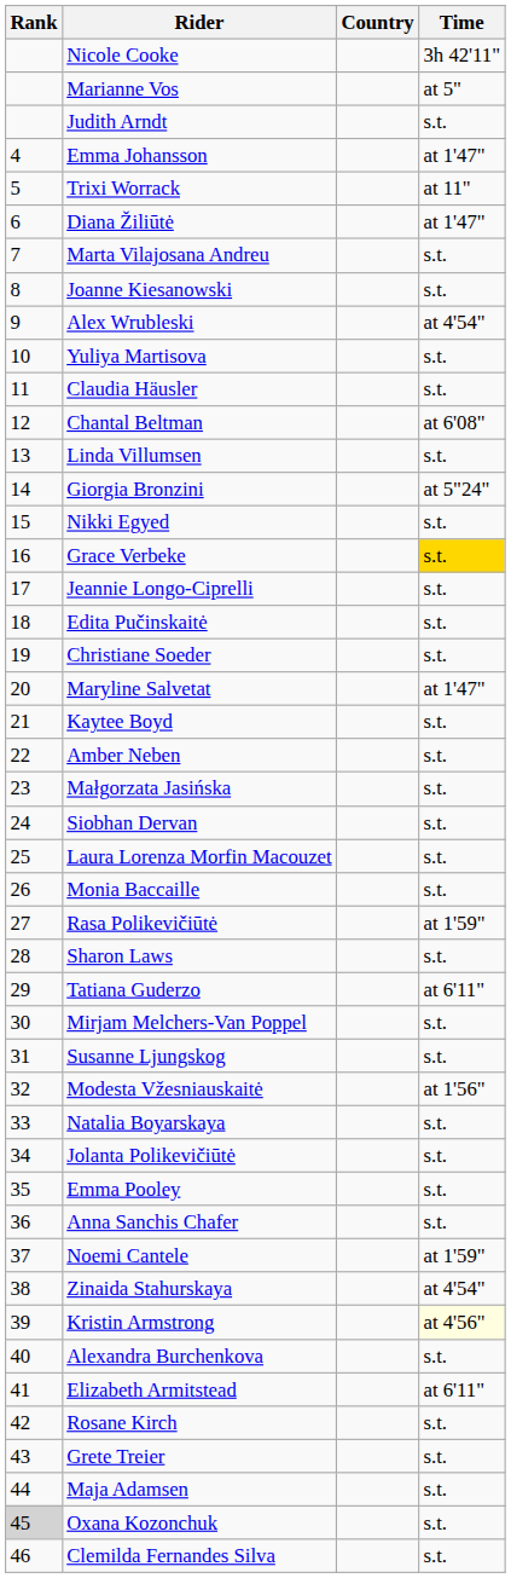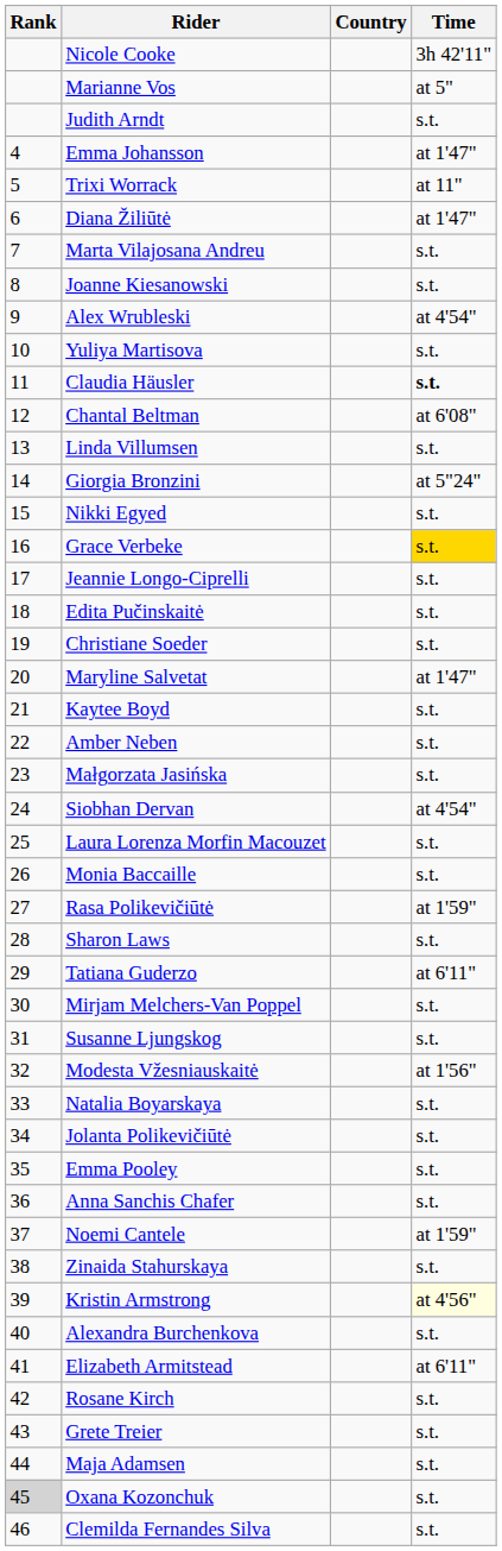 <table class="wikitable" style="font-size:95%; text-align:left;">
 <tr>
 <th>Rank</th>
 <th>Rider</th>
 <th>Country</th>
 <th>Time</th>
 </tr>
 <tr>
 <td></td>
 <td><a href='#'>Nicole Cooke</a></td>
 <td></td>
 <td>3h 42'11"</td>
 </tr>
 <tr>
 <td></td>
 <td><a href='#'>Marianne Vos</a></td>
 <td></td>
 <td>at 5"</td>
 </tr>
 <tr>
 <td></td>
 <td><a href='#'>Judith Arndt</a></td>
 <td></td>
 <td>s.t.</td>
 </tr>
 <tr>
 <td>4</td>
 <td><a href='#'>Emma Johansson</a></td>
 <td></td>
 <td>at 1'47"</td>
 </tr>
 <tr>
 <td>5</td>
 <td><a href='#'>Trixi Worrack</a></td>
 <td></td>
 <td>at 11"</td>
 </tr>
 <tr>
 <td>6</td>
 <td><a href='#'>Diana Žiliūtė</a></td>
 <td></td>
 <td>at 1'47"</td>
 </tr>
 <tr>
 <td>7</td>
 <td><a href='#'>Marta Vilajosana Andreu</a></td>
 <td></td>
 <td>s.t.</td>
 </tr>
 <tr>
 <td>8</td>
 <td><a href='#'>Joanne Kiesanowski</a></td>
 <td></td>
 <td>s.t.</td>
 </tr>
 <tr>
 <td>9</td>
 <td><a href='#'>Alex Wrubleski</a></td>
 <td></td>
 <td>at 4'54"</td>
 </tr>
 <tr>
 <td>10</td>
 <td><a href='#'>Yuliya Martisova</a></td>
 <td></td>
 <td>s.t.</td>
 </tr>
 <tr>
 <td>11</td>
 <td><a href='#'>Claudia Häusler</a></td>
 <td></td>
-<td>s.t.</td>
+<td><strong>s.t.</strong></td>
 </tr>
 <tr>
 <td>12</td>
 <td><a href='#'>Chantal Beltman</a></td>
 <td></td>
 <td>at 6'08"</td>
 </tr>
 <tr>
 <td>13</td>
 <td><a href='#'>Linda Villumsen</a></td>
 <td></td>
 <td>s.t.</td>
 </tr>
 <tr>
 <td>14</td>
 <td><a href='#'>Giorgia Bronzini</a></td>
 <td></td>
 <td>at 5"24"</td>
 </tr>
 <tr>
 <td>15</td>
 <td><a href='#'>Nikki Egyed</a></td>
 <td></td>
 <td>s.t.</td>
 </tr>
 <tr>
 <td>16</td>
 <td><a href='#'>Grace Verbeke</a></td>
 <td></td>
 <td style="background: gold;">s.t.</td>
 </tr>
 <tr>
 <td>17</td>
 <td><a href='#'>Jeannie Longo-Ciprelli</a></td>
 <td></td>
 <td>s.t.</td>
 </tr>
 <tr>
 <td>18</td>
 <td><a href='#'>Edita Pučinskaitė</a></td>
 <td></td>
 <td>s.t.</td>
 </tr>
 <tr>
 <td>19</td>
 <td><a href='#'>Christiane Soeder</a></td>
 <td></td>
 <td>s.t.</td>
 </tr>
 <tr>
 <td>20</td>
 <td><a href='#'>Maryline Salvetat</a></td>
 <td></td>
 <td>at 1'47"</td>
 </tr>
 <tr>
 <td>21</td>
 <td><a href='#'>Kaytee Boyd</a></td>
 <td></td>
 <td>s.t.</td>
 </tr>
 <tr>
 <td>22</td>
 <td><a href='#'>Amber Neben</a></td>
 <td></td>
 <td>s.t.</td>
 </tr>
 <tr>
 <td>23</td>
 <td><a href='#'>Małgorzata Jasińska</a></td>
 <td></td>
 <td>s.t.</td>
 </tr>
 <tr>
 <td>24</td>
 <td><a href='#'>Siobhan Dervan</a></td>
 <td></td>
-<td>s.t.</td>
+<td>at 4'54"</td>
 </tr>
 <tr>
 <td>25</td>
 <td><a href='#'>Laura Lorenza Morfin Macouzet</a></td>
 <td></td>
 <td>s.t.</td>
 </tr>
 <tr>
 <td>26</td>
 <td><a href='#'>Monia Baccaille</a></td>
 <td></td>
 <td>s.t.</td>
 </tr>
 <tr>
 <td>27</td>
 <td><a href='#'>Rasa Polikevičiūtė</a></td>
 <td></td>
 <td>at 1'59"</td>
 </tr>
 <tr>
 <td>28</td>
 <td><a href='#'>Sharon Laws</a></td>
 <td></td>
 <td>s.t.</td>
 </tr>
 <tr>
 <td>29</td>
 <td><a href='#'>Tatiana Guderzo</a></td>
 <td></td>
 <td>at 6'11"</td>
 </tr>
 <tr>
 <td>30</td>
 <td><a href='#'>Mirjam Melchers-Van Poppel</a></td>
 <td></td>
 <td>s.t.</td>
 </tr>
 <tr>
 <td>31</td>
 <td><a href='#'>Susanne Ljungskog</a></td>
 <td></td>
 <td>s.t.</td>
 </tr>
 <tr>
 <td>32</td>
 <td><a href='#'>Modesta Vžesniauskaitė</a></td>
 <td></td>
 <td>at 1'56"</td>
 </tr>
 <tr>
 <td>33</td>
 <td><a href='#'>Natalia Boyarskaya</a></td>
 <td></td>
 <td>s.t.</td>
 </tr>
 <tr>
 <td>34</td>
 <td><a href='#'>Jolanta Polikevičiūtė</a></td>
 <td></td>
 <td>s.t.</td>
 </tr>
 <tr>
 <td>35</td>
 <td><a href='#'>Emma Pooley</a></td>
 <td></td>
 <td>s.t.</td>
 </tr>
 <tr>
 <td>36</td>
 <td><a href='#'>Anna Sanchis Chafer</a></td>
 <td></td>
 <td>s.t.</td>
 </tr>
 <tr>
 <td>37</td>
 <td><a href='#'>Noemi Cantele</a></td>
 <td></td>
 <td>at 1'59"</td>
 </tr>
 <tr>
 <td>38</td>
 <td><a href='#'>Zinaida Stahurskaya</a></td>
 <td></td>
-<td>at 4'54"</td>
+<td>s.t.</td>
 </tr>
 <tr>
 <td>39</td>
 <td><a href='#'>Kristin Armstrong</a></td>
 <td></td>
 <td style="background: lightyellow;">at 4'56"</td>
 </tr>
 <tr>
 <td>40</td>
 <td><a href='#'>Alexandra Burchenkova</a></td>
 <td></td>
 <td>s.t.</td>
 </tr>
 <tr>
 <td>41</td>
 <td><a href='#'>Elizabeth Armitstead</a></td>
 <td></td>
 <td>at 6'11"</td>
 </tr>
 <tr>
 <td>42</td>
 <td><a href='#'>Rosane Kirch</a></td>
 <td></td>
 <td>s.t.</td>
 </tr>
 <tr>
 <td>43</td>
 <td><a href='#'>Grete Treier</a></td>
 <td></td>
 <td>s.t.</td>
 </tr>
 <tr>
 <td>44</td>
 <td><a href='#'>Maja Adamsen</a></td>
 <td></td>
 <td>s.t.</td>
 </tr>
 <tr>
 <td style="background: lightgrey;">45</td>
 <td><a href='#'>Oxana Kozonchuk</a></td>
 <td></td>
 <td>s.t.</td>
 </tr>
 <tr>
 <td>46</td>
 <td><a href='#'>Clemilda Fernandes Silva</a></td>
 <td></td>
 <td>s.t.</td>
 </tr>
 </table>
